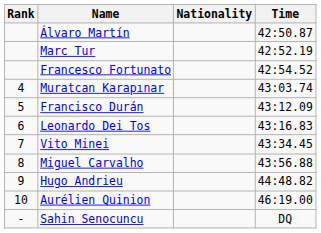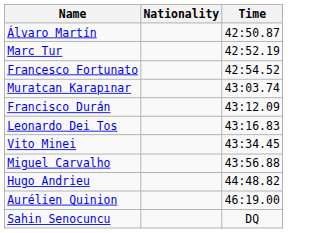 <table class="wikitable sortable"  style="text-align:center">
 <tr>
-<th>Rank</th>
 <th>Name</th>
 <th>Nationality</th>
 <th>Time</th>
 </tr>
 <tr>
-<td></td>
 <td align=left><a href='#'>Álvaro Martín</a></td>
 <td align=left></td>
 <td>42:50.87</td>
 </tr>
 <tr>
-<td></td>
 <td align=left><a href='#'>Marc Tur</a></td>
 <td align=left></td>
 <td>42:52.19</td>
 </tr>
 <tr>
-<td></td>
 <td align=left><a href='#'>Francesco Fortunato</a></td>
 <td align=left></td>
 <td>42:54.52</td>
 </tr>
 <tr>
-<td>4</td>
 <td align=left><a href='#'>Muratcan Karapınar</a></td>
 <td align=left></td>
 <td>43:03.74</td>
 </tr>
 <tr>
-<td>5</td>
 <td align=left><a href='#'>Francisco Durán</a></td>
 <td align=left></td>
 <td>43:12.09</td>
 </tr>
 <tr>
-<td>6</td>
 <td align=left><a href='#'>Leonardo Dei Tos</a></td>
 <td align=left></td>
 <td>43:16.83</td>
 </tr>
 <tr>
-<td>7</td>
 <td align=left><a href='#'>Vito Minei</a></td>
 <td align=left></td>
 <td>43:34.45</td>
 </tr>
 <tr>
-<td>8</td>
 <td align=left><a href='#'>Miguel Carvalho</a></td>
 <td align=left></td>
 <td>43:56.88</td>
 </tr>
 <tr>
-<td>9</td>
 <td align=left><a href='#'>Hugo Andrieu</a></td>
 <td align=left></td>
 <td>44:48.82</td>
 </tr>
 <tr>
-<td>10</td>
 <td align=left><a href='#'>Aurélien Quinion</a></td>
 <td align=left></td>
 <td>46:19.00</td>
 </tr>
 <tr>
-<td>-</td>
 <td align=left><a href='#'>Sahin Senocuncu</a></td>
 <td align=left></td>
 <td>DQ</td>
 </tr>
 </table>
